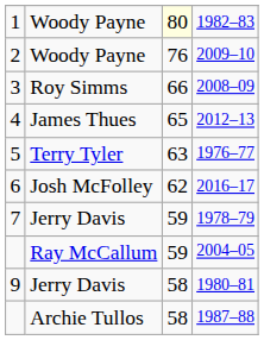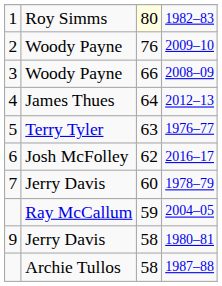 <table class="wikitable">
 <tr>
 </tr>
 <tr>
 <td>1</td>
-<td>Woody Payne</td>
+<td>Roy Simms</td>
 <td style="background: lightyellow;">80</td>
 <td style="font-size:80%;"><a href='#'>1982–83</a></td>
 </tr>
 <tr>
 <td>2</td>
 <td>Woody Payne</td>
 <td>76</td>
 <td style="font-size:80%;"><a href='#'>2009–10</a></td>
 </tr>
 <tr>
 <td>3</td>
-<td>Roy Simms</td>
+<td>Woody Payne</td>
 <td>66</td>
 <td style="font-size:80%;"><a href='#'>2008–09</a></td>
 </tr>
 <tr>
 <td>4</td>
 <td>James Thues</td>
-<td>65</td>
+<td>64</td>
 <td style="font-size:80%;"><a href='#'>2012–13</a></td>
 </tr>
 <tr>
 <td>5</td>
 <td><a href='#'>Terry Tyler</a></td>
 <td>63</td>
 <td style="font-size:80%;"><a href='#'>1976–77</a></td>
 </tr>
 <tr>
 <td>6</td>
 <td>Josh McFolley</td>
 <td>62</td>
 <td style="font-size:80%;"><a href='#'>2016–17</a></td>
 </tr>
 <tr>
 <td>7</td>
 <td>Jerry Davis</td>
-<td>59</td>
+<td>60</td>
 <td style="font-size:80%;"><a href='#'>1978–79</a></td>
 </tr>
 <tr>
 <td></td>
 <td><a href='#'>Ray McCallum</a></td>
 <td>59</td>
 <td style="font-size:80%;"><a href='#'>2004–05</a></td>
 </tr>
 <tr>
 <td>9</td>
 <td>Jerry Davis</td>
 <td>58</td>
 <td style="font-size:80%;"><a href='#'>1980–81</a></td>
 </tr>
 <tr>
 <td></td>
 <td>Archie Tullos</td>
 <td>58</td>
 <td style="font-size:80%;"><a href='#'>1987–88</a></td>
 </tr>
 </table>
